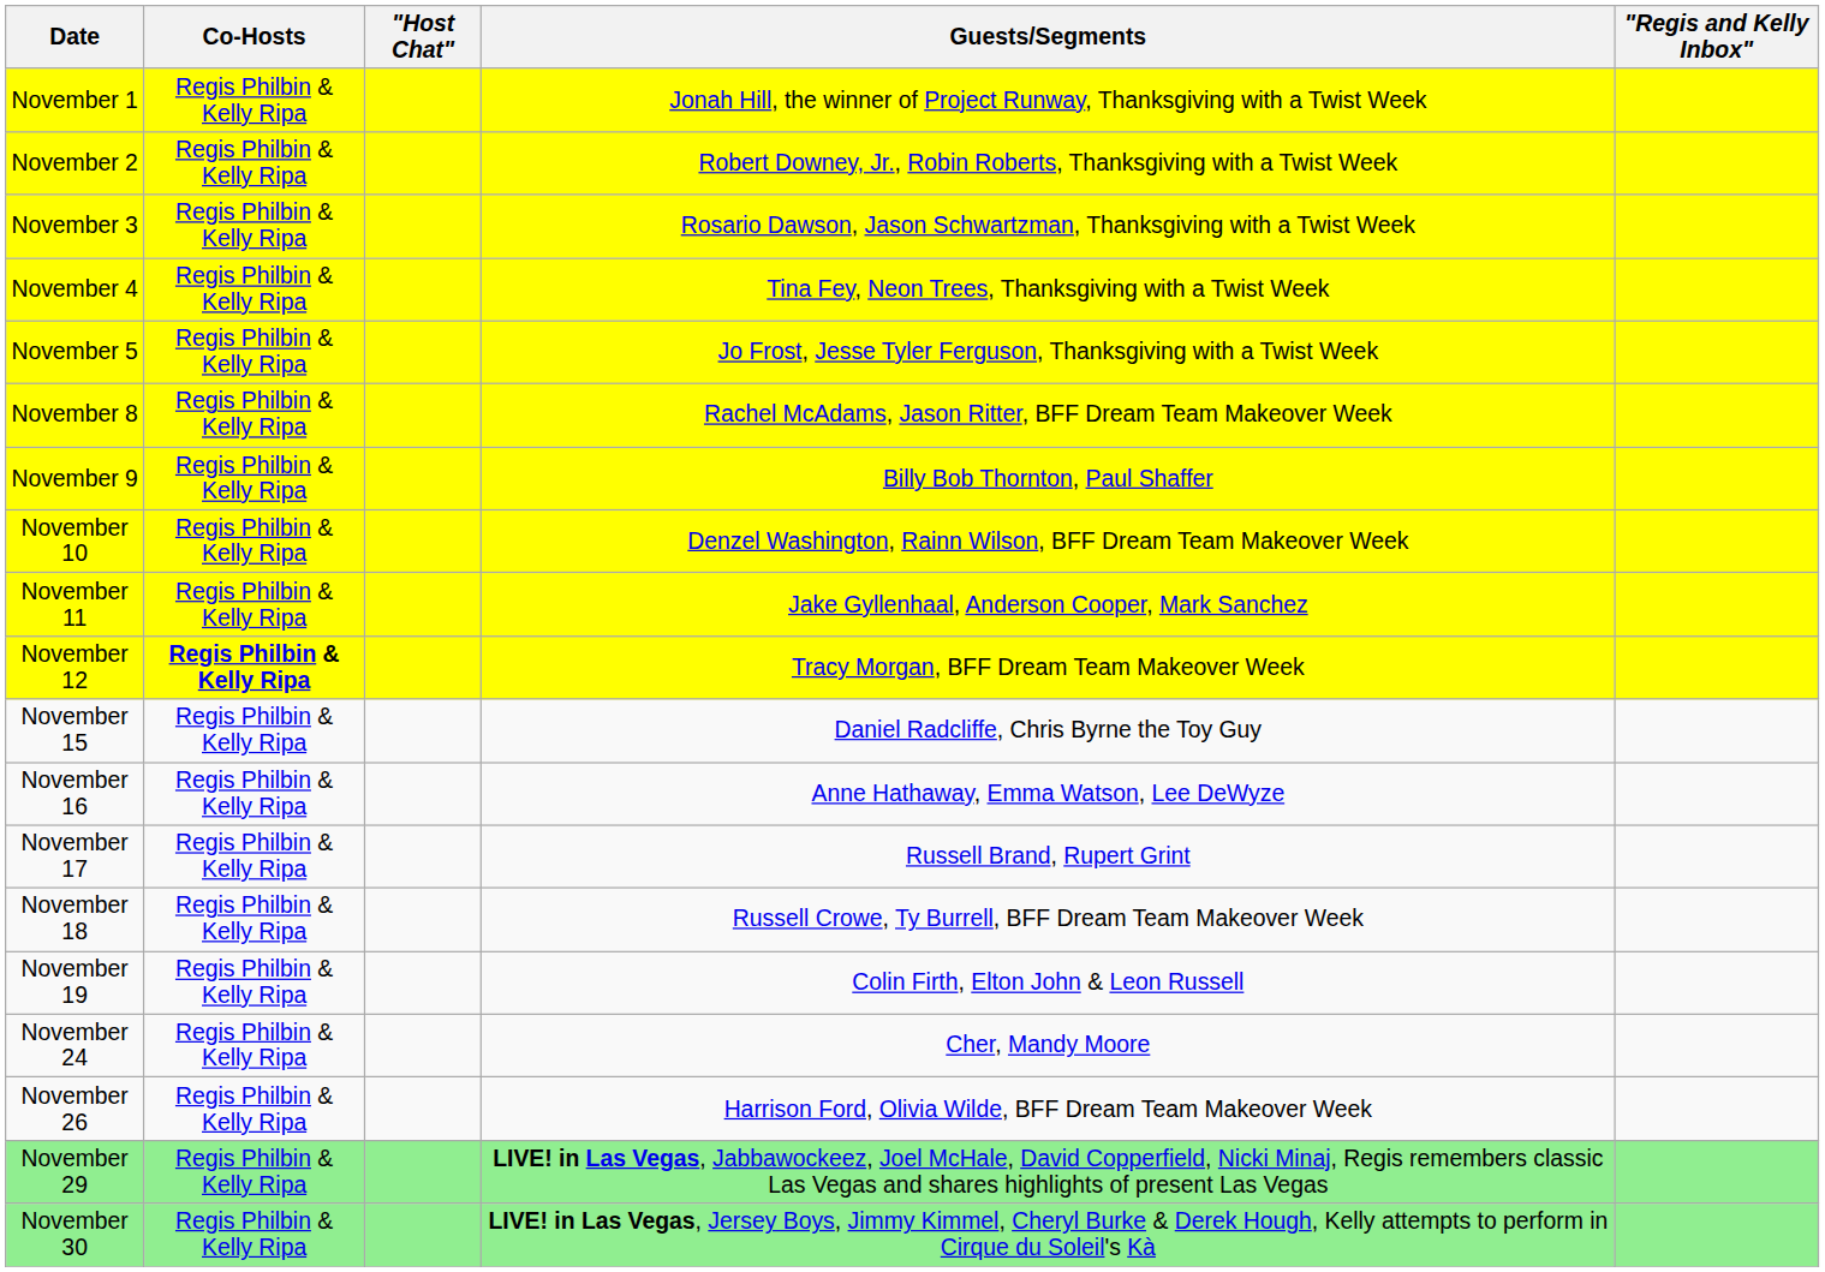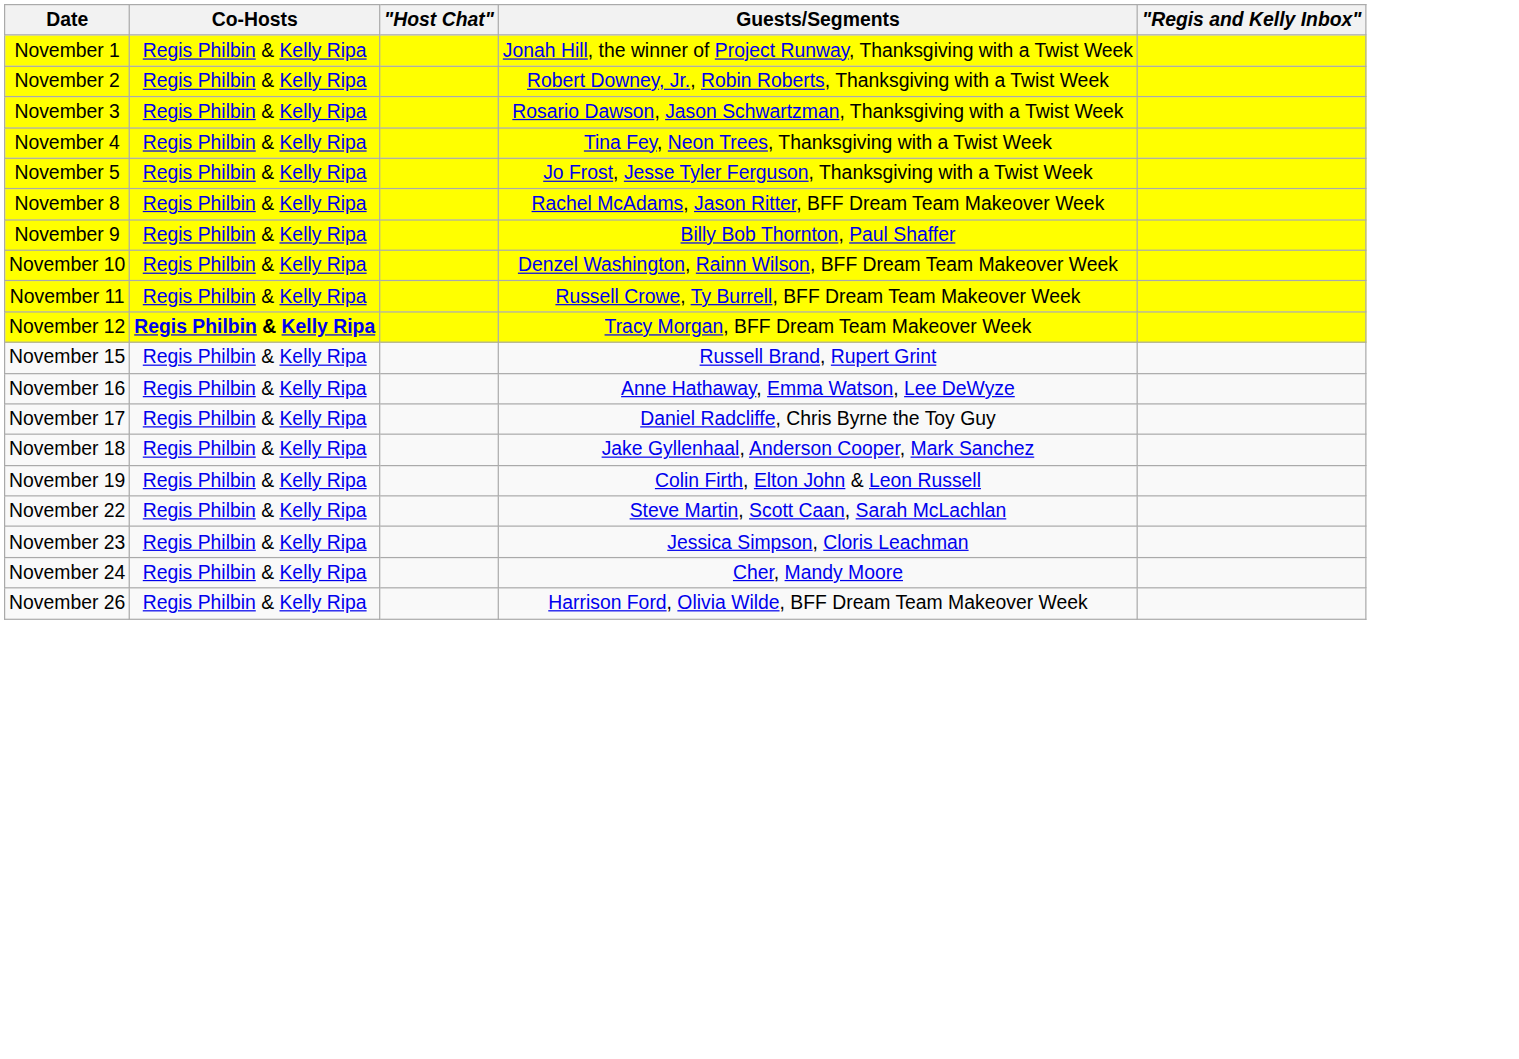 <table class="wikitable sortable" style="text-align:center;">
 <tr>
 <th>Date</th>
 <th>Co-Hosts</th>
 <th><em>"Host Chat"</em></th>
 <th>Guests/Segments</th>
 <th><em>"Regis and Kelly Inbox"</em></th>
 </tr>
 <tr style="background:yellow;">
 <td>November 1</td>
 <td><a href='#'>Regis Philbin</a> & <a href='#'>Kelly Ripa</a></td>
 <td></td>
 <td><a href='#'>Jonah Hill</a>, the winner of <a href='#'>Project Runway</a>, Thanksgiving with a Twist Week</td>
 <td></td>
 </tr>
 <tr style="background:yellow;">
 <td>November 2</td>
 <td><a href='#'>Regis Philbin</a> & <a href='#'>Kelly Ripa</a></td>
 <td></td>
 <td><a href='#'>Robert Downey, Jr.</a>, <a href='#'>Robin Roberts</a>, Thanksgiving with a Twist Week</td>
 <td></td>
 </tr>
 <tr style="background:yellow;">
 <td>November 3</td>
 <td><a href='#'>Regis Philbin</a> & <a href='#'>Kelly Ripa</a></td>
 <td></td>
 <td><a href='#'>Rosario Dawson</a>, <a href='#'>Jason Schwartzman</a>, Thanksgiving with a Twist Week</td>
 <td></td>
 </tr>
 <tr style="background:yellow;">
 <td>November 4</td>
 <td><a href='#'>Regis Philbin</a> & <a href='#'>Kelly Ripa</a></td>
 <td></td>
 <td><a href='#'>Tina Fey</a>, <a href='#'>Neon Trees</a>, Thanksgiving with a Twist Week</td>
 <td></td>
 </tr>
 <tr style="background:yellow;">
 <td>November 5</td>
 <td><a href='#'>Regis Philbin</a> & <a href='#'>Kelly Ripa</a></td>
 <td></td>
 <td><a href='#'>Jo Frost</a>, <a href='#'>Jesse Tyler Ferguson</a>, Thanksgiving with a Twist Week</td>
 <td></td>
 </tr>
 <tr style="background:yellow;">
 <td>November 8</td>
 <td><a href='#'>Regis Philbin</a> & <a href='#'>Kelly Ripa</a></td>
 <td></td>
 <td><a href='#'>Rachel McAdams</a>, <a href='#'>Jason Ritter</a>, BFF Dream Team Makeover Week</td>
 <td></td>
 </tr>
 <tr style="background:yellow;">
 <td>November 9</td>
 <td><a href='#'>Regis Philbin</a> & <a href='#'>Kelly Ripa</a></td>
 <td></td>
 <td><a href='#'>Billy Bob Thornton</a>, <a href='#'>Paul Shaffer</a></td>
 <td></td>
 </tr>
 <tr style="background:yellow;">
 <td>November 10</td>
 <td><a href='#'>Regis Philbin</a> & <a href='#'>Kelly Ripa</a></td>
 <td></td>
 <td><a href='#'>Denzel Washington</a>, <a href='#'>Rainn Wilson</a>, BFF Dream Team Makeover Week</td>
 <td></td>
 </tr>
 <tr style="background:yellow;">
 <td>November 11</td>
 <td><a href='#'>Regis Philbin</a> & <a href='#'>Kelly Ripa</a></td>
 <td></td>
-<td><a href='#'>Jake Gyllenhaal</a>, <a href='#'>Anderson Cooper</a>, <a href='#'>Mark Sanchez</a></td>
+<td><a href='#'>Russell Crowe</a>, <a href='#'>Ty Burrell</a>, BFF Dream Team Makeover Week</td>
 <td></td>
 </tr>
 <tr style="background:yellow;">
 <td>November 12</td>
 <td><strong><a href='#'>Regis Philbin</a> & <a href='#'>Kelly Ripa</a></strong></td>
 <td></td>
 <td><a href='#'>Tracy Morgan</a>, BFF Dream Team Makeover Week</td>
 <td></td>
 </tr>
 <tr>
 <td>November 15</td>
 <td><a href='#'>Regis Philbin</a> & <a href='#'>Kelly Ripa</a></td>
 <td></td>
-<td><a href='#'>Daniel Radcliffe</a>, Chris Byrne the Toy Guy</td>
+<td><a href='#'>Russell Brand</a>, <a href='#'>Rupert Grint</a></td>
 <td></td>
 </tr>
 <tr>
 <td>November 16</td>
 <td><a href='#'>Regis Philbin</a> & <a href='#'>Kelly Ripa</a></td>
 <td></td>
 <td><a href='#'>Anne Hathaway</a>, <a href='#'>Emma Watson</a>, <a href='#'>Lee DeWyze</a></td>
 <td></td>
 </tr>
 <tr>
 <td>November 17</td>
 <td><a href='#'>Regis Philbin</a> & <a href='#'>Kelly Ripa</a></td>
 <td></td>
-<td><a href='#'>Russell Brand</a>, <a href='#'>Rupert Grint</a></td>
+<td><a href='#'>Daniel Radcliffe</a>, Chris Byrne the Toy Guy</td>
 <td></td>
 </tr>
 <tr>
 <td>November 18</td>
 <td><a href='#'>Regis Philbin</a> & <a href='#'>Kelly Ripa</a></td>
 <td></td>
-<td><a href='#'>Russell Crowe</a>, <a href='#'>Ty Burrell</a>, BFF Dream Team Makeover Week</td>
+<td><a href='#'>Jake Gyllenhaal</a>, <a href='#'>Anderson Cooper</a>, <a href='#'>Mark Sanchez</a></td>
 <td></td>
 </tr>
 <tr>
 <td>November 19</td>
 <td><a href='#'>Regis Philbin</a> & <a href='#'>Kelly Ripa</a></td>
 <td></td>
 <td><a href='#'>Colin Firth</a>, <a href='#'>Elton John</a> & <a href='#'>Leon Russell</a></td>
+<td></td>
+</tr>
+<tr>
+<td>November 22</td>
+<td><a href='#'>Regis Philbin</a> & <a href='#'>Kelly Ripa</a></td>
+<td></td>
+<td><a href='#'>Steve Martin</a>, <a href='#'>Scott Caan</a>, <a href='#'>Sarah McLachlan</a></td>
+<td></td>
+</tr>
+<tr>
+<td>November 23</td>
+<td><a href='#'>Regis Philbin</a> & <a href='#'>Kelly Ripa</a></td>
+<td></td>
+<td><a href='#'>Jessica Simpson</a>, <a href='#'>Cloris Leachman</a></td>
 <td></td>
 </tr>
 <tr>
 <td>November 24</td>
 <td><a href='#'>Regis Philbin</a> & <a href='#'>Kelly Ripa</a></td>
 <td></td>
 <td><a href='#'>Cher</a>, <a href='#'>Mandy Moore</a></td>
 <td></td>
 </tr>
 <tr>
 <td>November 26</td>
 <td><a href='#'>Regis Philbin</a> & <a href='#'>Kelly Ripa</a></td>
 <td></td>
 <td><a href='#'>Harrison Ford</a>, <a href='#'>Olivia Wilde</a>, BFF Dream Team Makeover Week</td>
 <td></td>
 </tr>
-<tr style="background:lightgreen;">
-<td>November 29</td>
-<td><a href='#'>Regis Philbin</a> & <a href='#'>Kelly Ripa</a></td>
-<td></td>
-<td><strong>LIVE! in <a href='#'>Las Vegas</a></strong>, <a href='#'>Jabbawockeez</a>, <a href='#'>Joel McHale</a>, <a href='#'>David Copperfield</a>, <a href='#'>Nicki Minaj</a>, Regis remembers classic Las Vegas and shares highlights of present Las Vegas</td>
-<td></td>
-</tr>
-<tr style="background:lightgreen;">
-<td>November 30</td>
-<td><a href='#'>Regis Philbin</a> & <a href='#'>Kelly Ripa</a></td>
-<td></td>
-<td><strong>LIVE! in Las Vegas</strong>, <a href='#'>Jersey Boys</a>, <a href='#'>Jimmy Kimmel</a>, <a href='#'>Cheryl Burke</a> & <a href='#'>Derek Hough</a>, Kelly attempts to perform in <a href='#'>Cirque du Soleil</a>'s <a href='#'>Kà</a></td>
-<td></td>
-</tr>
 </table>
